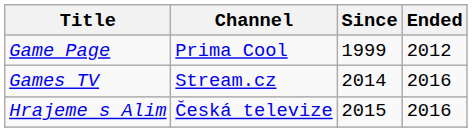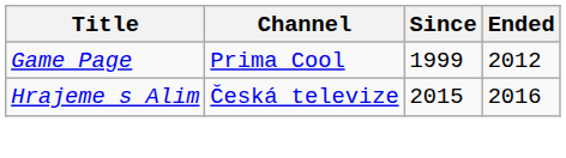 <table class="wikitable">
 <tr>
 <th>Title</th>
 <th>Channel</th>
 <th>Since</th>
 <th>Ended</th>
 </tr>
 <tr>
 <td><em><a href='#'>Game Page</a></em></td>
 <td><a href='#'>Prima Cool</a></td>
 <td>1999</td>
 <td>2012</td>
 </tr>
 <tr>
-<td><a href='#'><em>Games TV</em></a></td>
-<td><a href='#'>Stream.cz</a></td>
-<td>2014</td>
-<td>2016</td>
-</tr>
-<tr>
 <td><em><a href='#'>Hrajeme s Alim</a></em></td>
 <td><a href='#'>Česká televize</a></td>
 <td>2015</td>
 <td>2016</td>
 </tr>
 </table>
